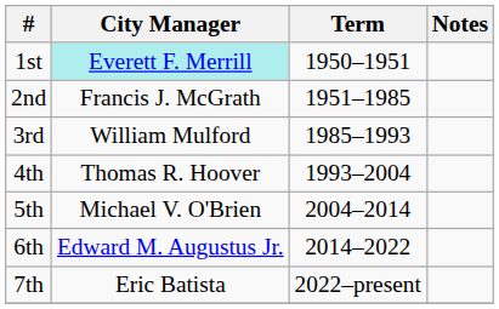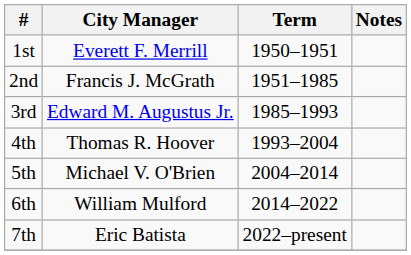 <table class=wikitable style="text-align:center">
 <tr>
 <th>#</th>
 <th>City Manager</th>
 <th>Term</th>
 <th>Notes</th>
 </tr>
 <tr>
 <td>1st</td>
-<td style="background: paleturquoise;"><a href='#'>Everett F. Merrill</a></td>
+<td><a href='#'>Everett F. Merrill</a></td>
 <td>1950–1951</td>
 <td></td>
 </tr>
 <tr>
 <td>2nd</td>
 <td>Francis J. McGrath</td>
 <td>1951–1985</td>
 <td></td>
 </tr>
 <tr>
 <td>3rd</td>
-<td>William Mulford</td>
+<td><a href='#'>Edward M. Augustus Jr.</a></td>
 <td>1985–1993</td>
 <td></td>
 </tr>
 <tr>
 <td>4th</td>
 <td>Thomas R. Hoover</td>
 <td>1993–2004</td>
 <td></td>
 </tr>
 <tr>
 <td>5th</td>
 <td>Michael V. O'Brien</td>
 <td>2004–2014</td>
 <td></td>
 </tr>
 <tr>
 <td>6th</td>
-<td><a href='#'>Edward M. Augustus Jr.</a></td>
+<td>William Mulford</td>
 <td>2014–2022</td>
 <td></td>
 </tr>
 <tr>
 <td>7th</td>
 <td>Eric Batista</td>
 <td>2022–present</td>
 <td></td>
 </tr>
 <tr>
 </tr>
 </table>
